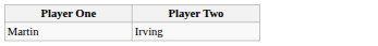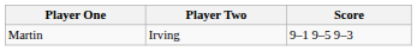 <table class="wikitable">
 <tr>
 <th width=170>Player One</th>
 <th width=170>Player Two</th>
+<th width=150>Score</th>
 </tr>
 <tr>
 <td> Martin</td>
 <td> Irving</td>
+<td>9–1 9–5 9–3</td>
 </tr>
 </table>
